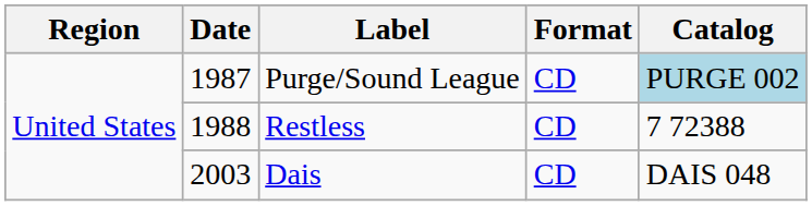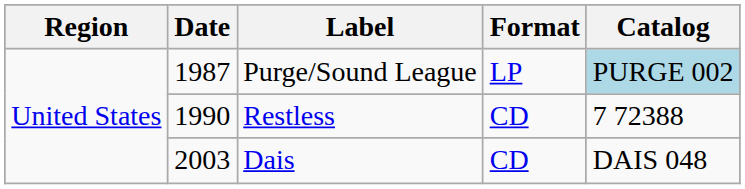 <table class="wikitable">
 <tr>
 <th>Region</th>
 <th>Date</th>
 <th>Label</th>
 <th>Format</th>
 <th>Catalog</th>
 </tr>
 <tr>
 <td rowspan="3"><a href='#'>United States</a></td>
 <td>1987</td>
 <td>Purge/Sound League</td>
-<td><a href='#'>CD</a></td>
+<td><a href='#'>LP</a></td>
 <td style="background: lightblue;">PURGE 002</td>
 </tr>
 <tr>
-<td>1988</td>
+<td>1990</td>
 <td><a href='#'>Restless</a></td>
 <td><a href='#'>CD</a></td>
 <td>7 72388</td>
 </tr>
 <tr>
 <td>2003</td>
 <td><a href='#'>Dais</a></td>
 <td><a href='#'>CD</a></td>
 <td>DAIS 048</td>
 </tr>
 </table>
